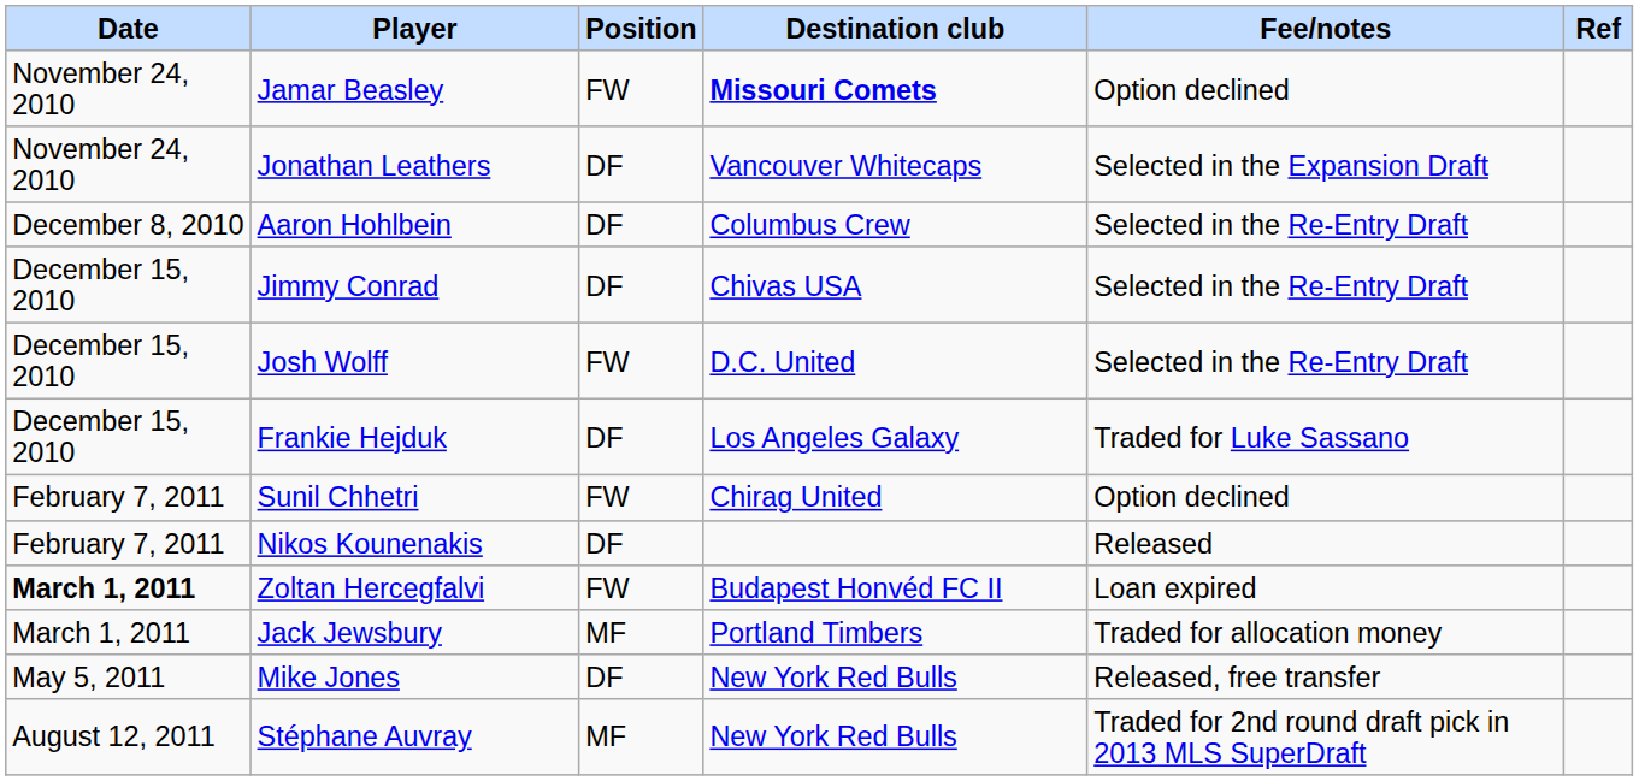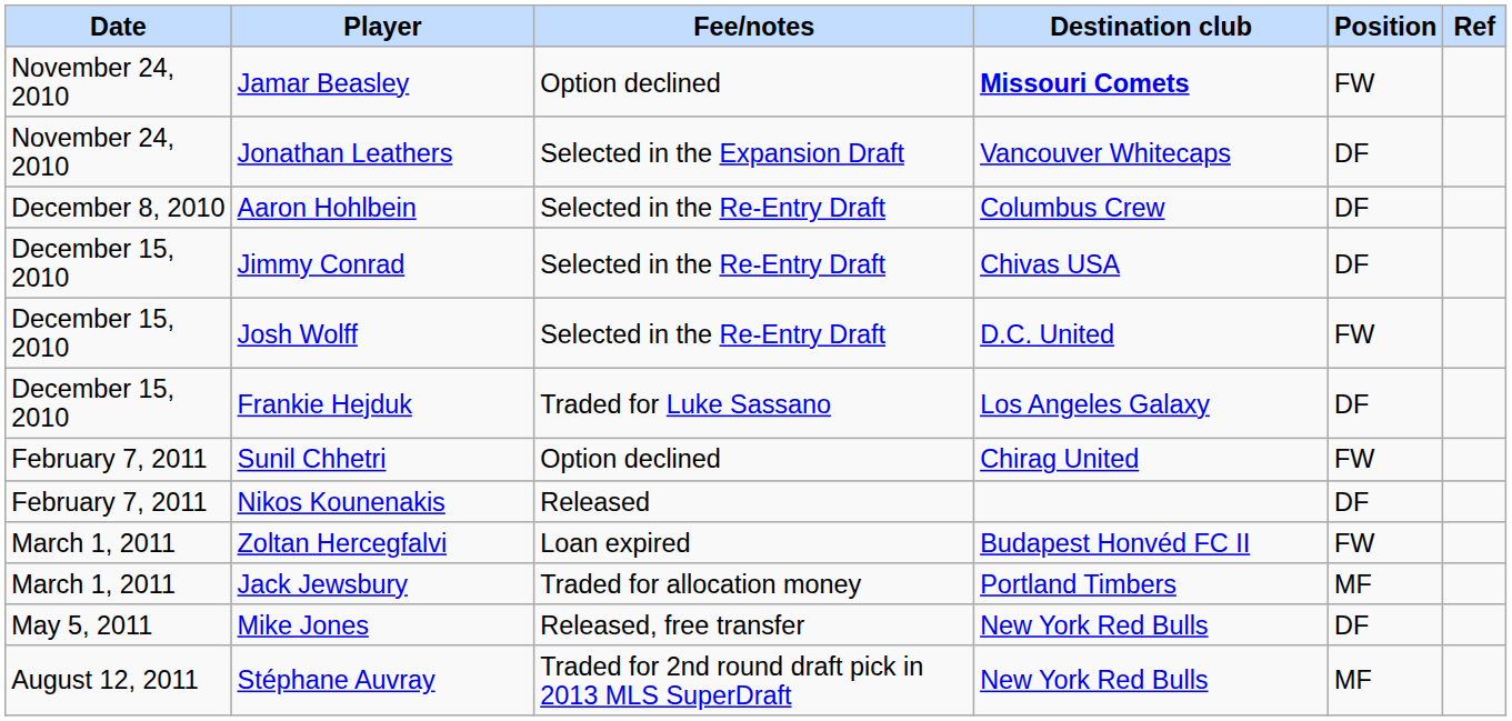 <table class="wikitable" style="text-align:left; font-size:95%;">
 <tr>
 <th style="background:#c2ddff; width:125px;">Date</th>
 <th style="background:#c2ddff; width:170px;">Player</th>
+<th style="background:#c2ddff; width:250px;">Fee/notes</th>
+<th style="background:#c2ddff; width:200px;">Destination club</th>
 <th style="background:#c2ddff; width:50px;">Position</th>
-<th style="background:#c2ddff; width:200px;">Destination club</th>
-<th style="background:#c2ddff; width:250px;">Fee/notes</th>
 <th style="background:#c2ddff; width:30px;">Ref</th>
 </tr>
 <tr>
 <td>November 24, 2010</td>
 <td> <a href='#'>Jamar Beasley</a></td>
+<td>Option declined</td>
+<td><strong> <a href='#'>Missouri Comets</a></strong></td>
 <td>FW</td>
-<td><strong> <a href='#'>Missouri Comets</a></strong></td>
-<td>Option declined</td>
 <td></td>
 </tr>
 <tr>
 <td>November 24, 2010</td>
 <td> <a href='#'>Jonathan Leathers</a></td>
+<td>Selected in the <a href='#'>Expansion Draft</a></td>
+<td> <a href='#'>Vancouver Whitecaps</a></td>
 <td>DF</td>
-<td> <a href='#'>Vancouver Whitecaps</a></td>
-<td>Selected in the <a href='#'>Expansion Draft</a></td>
 <td></td>
 </tr>
 <tr>
 <td>December 8, 2010</td>
 <td> <a href='#'>Aaron Hohlbein</a></td>
+<td>Selected in the <a href='#'>Re-Entry Draft</a></td>
+<td> <a href='#'>Columbus Crew</a></td>
 <td>DF</td>
-<td> <a href='#'>Columbus Crew</a></td>
-<td>Selected in the <a href='#'>Re-Entry Draft</a></td>
 <td></td>
 </tr>
 <tr>
 <td>December 15, 2010</td>
 <td> <a href='#'>Jimmy Conrad</a></td>
+<td>Selected in the <a href='#'>Re-Entry Draft</a></td>
+<td> <a href='#'>Chivas USA</a></td>
 <td>DF</td>
-<td> <a href='#'>Chivas USA</a></td>
-<td>Selected in the <a href='#'>Re-Entry Draft</a></td>
 <td></td>
 </tr>
 <tr>
 <td>December 15, 2010</td>
 <td> <a href='#'>Josh Wolff</a></td>
+<td>Selected in the <a href='#'>Re-Entry Draft</a></td>
+<td> <a href='#'>D.C. United</a></td>
 <td>FW</td>
-<td> <a href='#'>D.C. United</a></td>
-<td>Selected in the <a href='#'>Re-Entry Draft</a></td>
 <td></td>
 </tr>
 <tr>
 <td>December 15, 2010</td>
 <td> <a href='#'>Frankie Hejduk</a></td>
+<td>Traded for <a href='#'>Luke Sassano</a></td>
+<td> <a href='#'>Los Angeles Galaxy</a></td>
 <td>DF</td>
-<td> <a href='#'>Los Angeles Galaxy</a></td>
-<td>Traded for <a href='#'>Luke Sassano</a></td>
 <td></td>
 </tr>
 <tr>
 <td>February 7, 2011</td>
 <td> <a href='#'>Sunil Chhetri</a></td>
+<td>Option declined</td>
+<td> <a href='#'>Chirag United</a></td>
 <td>FW</td>
-<td> <a href='#'>Chirag United</a></td>
-<td>Option declined</td>
 <td></td>
 </tr>
 <tr>
 <td>February 7, 2011</td>
 <td> <a href='#'>Nikos Kounenakis</a></td>
+<td>Released</td>
+<td></td>
 <td>DF</td>
-<td></td>
-<td>Released</td>
 <td></td>
 </tr>
 <tr>
-<td><strong>March 1, 2011</strong></td>
+<td>March 1, 2011</td>
 <td> <a href='#'>Zoltan Hercegfalvi</a></td>
+<td>Loan expired</td>
+<td> <a href='#'>Budapest Honvéd FC II</a></td>
 <td>FW</td>
-<td> <a href='#'>Budapest Honvéd FC II</a></td>
-<td>Loan expired</td>
 <td></td>
 </tr>
 <tr>
 <td>March 1, 2011</td>
 <td> <a href='#'>Jack Jewsbury</a></td>
+<td>Traded for allocation money</td>
+<td> <a href='#'>Portland Timbers</a></td>
 <td>MF</td>
-<td> <a href='#'>Portland Timbers</a></td>
-<td>Traded for allocation money</td>
 <td></td>
 </tr>
 <tr>
 <td>May 5, 2011</td>
 <td> <a href='#'>Mike Jones</a></td>
+<td>Released, free transfer</td>
+<td> <a href='#'>New York Red Bulls</a></td>
 <td>DF</td>
-<td> <a href='#'>New York Red Bulls</a></td>
-<td>Released, free transfer</td>
 <td></td>
 </tr>
 <tr>
 <td>August 12, 2011</td>
 <td> <a href='#'>Stéphane Auvray</a></td>
+<td>Traded for 2nd round draft pick in <a href='#'>2013 MLS SuperDraft</a></td>
+<td> <a href='#'>New York Red Bulls</a></td>
 <td>MF</td>
-<td> <a href='#'>New York Red Bulls</a></td>
-<td>Traded for 2nd round draft pick in <a href='#'>2013 MLS SuperDraft</a></td>
 <td></td>
 </tr>
 </table>
